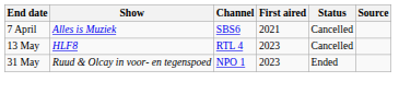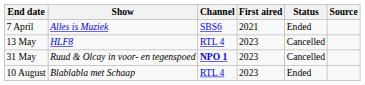 <table class="wikitable sortable">
 <tr>
 <th>End date</th>
 <th>Show</th>
 <th>Channel</th>
 <th>First aired</th>
 <th>Status</th>
 <th>Source</th>
 </tr>
 <tr>
 <td>7 April</td>
 <td><em><a href='#'>Alles is Muziek</a></em></td>
 <td><a href='#'>SBS6</a></td>
 <td>2021</td>
-<td>Cancelled</td>
+<td>Ended</td>
 <td></td>
 </tr>
 <tr>
 <td>13 May</td>
 <td><em><a href='#'>HLF8</a></em></td>
 <td><a href='#'>RTL 4</a></td>
 <td>2023</td>
 <td>Cancelled</td>
 <td></td>
 </tr>
 <tr>
 <td>31 May</td>
 <td><em>Ruud & Olcay in voor- en tegenspoed</em></td>
-<td><a href='#'>NPO 1</a></td>
+<td><strong><a href='#'>NPO 1</a></strong></td>
+<td>2023</td>
+<td>Cancelled</td>
+<td></td>
+</tr>
+<tr>
+<td>10 August</td>
+<td><em>Blablabla met Schaap</em></td>
+<td><a href='#'>RTL 4</a></td>
 <td>2023</td>
 <td>Ended</td>
 <td></td>
 </tr>
 </table>
